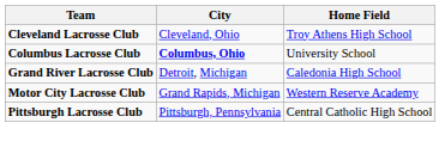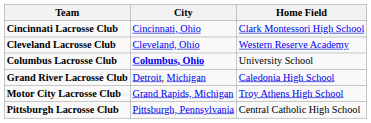 <table class="wikitable">
 <tr>
 <th>Team</th>
 <th>City</th>
 <th>Home Field</th>
 </tr>
 <tr>
+<td><strong>Cincinnati Lacrosse Club</strong></td>
+<td><a href='#'>Cincinnati, Ohio</a></td>
+<td><a href='#'>Clark Montessori High School</a></td>
+</tr>
+<tr>
 <td><strong>Cleveland Lacrosse Club</strong></td>
 <td><a href='#'>Cleveland, Ohio</a></td>
-<td><a href='#'>Troy Athens High School</a></td>
+<td><a href='#'>Western Reserve Academy</a></td>
 </tr>
 <tr>
 <td><strong>Columbus Lacrosse Club</strong></td>
 <td><strong><a href='#'>Columbus, Ohio</a></strong></td>
 <td>University School</td>
 </tr>
 <tr>
 <td><strong>Grand River Lacrosse Club</strong></td>
 <td><a href='#'>Detroit</a>, <a href='#'>Michigan</a></td>
 <td><a href='#'>Caledonia High School</a></td>
 </tr>
 <tr>
 <td><strong>Motor City Lacrosse Club</strong></td>
 <td><a href='#'>Grand Rapids, Michigan</a></td>
-<td><a href='#'>Western Reserve Academy</a></td>
+<td><a href='#'>Troy Athens High School</a></td>
 </tr>
 <tr>
 <td><strong>Pittsburgh Lacrosse Club</strong></td>
 <td><a href='#'>Pittsburgh, Pennsylvania</a></td>
 <td>Central Catholic High School</td>
 </tr>
 </table>
